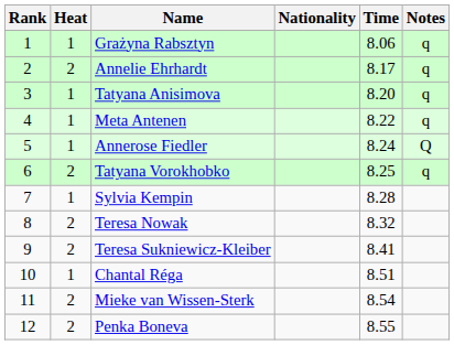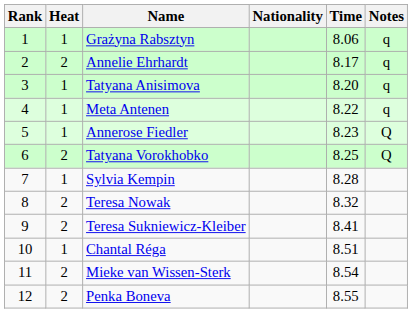 <table class="wikitable sortable" style="text-align:center">
 <tr>
 <th>Rank</th>
 <th>Heat</th>
 <th>Name</th>
 <th>Nationality</th>
 <th>Time</th>
 <th>Notes</th>
 </tr>
 <tr bgcolor=ccffcc>
 <td>1</td>
 <td>1</td>
 <td align="left"><a href='#'>Grażyna Rabsztyn</a></td>
 <td align=left></td>
 <td>8.06</td>
 <td>q</td>
 </tr>
 <tr bgcolor=ccffcc>
 <td>2</td>
 <td>2</td>
 <td align="left"><a href='#'>Annelie Ehrhardt</a></td>
 <td align=left></td>
 <td>8.17</td>
 <td>q</td>
 </tr>
 <tr bgcolor=ccffcc>
 <td>3</td>
 <td>1</td>
 <td align="left"><a href='#'>Tatyana Anisimova</a></td>
 <td align=left></td>
 <td>8.20</td>
 <td>q</td>
 </tr>
 <tr bgcolor=ddffdd>
 <td>4</td>
 <td>1</td>
 <td align="left"><a href='#'>Meta Antenen</a></td>
 <td align=left></td>
 <td>8.22</td>
 <td>q</td>
 </tr>
 <tr bgcolor=ddffdd>
 <td>5</td>
 <td>1</td>
 <td align="left"><a href='#'>Annerose Fiedler</a></td>
 <td align=left></td>
-<td>8.24</td>
+<td>8.23</td>
 <td>Q</td>
 </tr>
 <tr bgcolor=ccffcc>
 <td>6</td>
 <td>2</td>
 <td align="left"><a href='#'>Tatyana Vorokhobko</a></td>
 <td align=left></td>
 <td>8.25</td>
-<td>q</td>
+<td>Q</td>
 </tr>
 <tr>
 <td>7</td>
 <td>1</td>
 <td align="left"><a href='#'>Sylvia Kempin</a></td>
 <td align=left></td>
 <td>8.28</td>
 <td></td>
 </tr>
 <tr>
 <td>8</td>
 <td>2</td>
 <td align="left"><a href='#'>Teresa Nowak</a></td>
 <td align=left></td>
 <td>8.32</td>
 <td></td>
 </tr>
 <tr>
 <td>9</td>
 <td>2</td>
 <td align="left"><a href='#'>Teresa Sukniewicz-Kleiber</a></td>
 <td align=left></td>
 <td>8.41</td>
 <td></td>
 </tr>
 <tr>
 <td>10</td>
 <td>1</td>
 <td align="left"><a href='#'>Chantal Réga</a></td>
 <td align=left></td>
 <td>8.51</td>
 <td></td>
 </tr>
 <tr>
 <td>11</td>
 <td>2</td>
 <td align="left"><a href='#'>Mieke van Wissen-Sterk</a></td>
 <td align=left></td>
 <td>8.54</td>
 <td></td>
 </tr>
 <tr>
 <td>12</td>
 <td>2</td>
 <td align="left"><a href='#'>Penka Boneva</a></td>
 <td align=left></td>
 <td>8.55</td>
 <td></td>
 </tr>
 </table>
